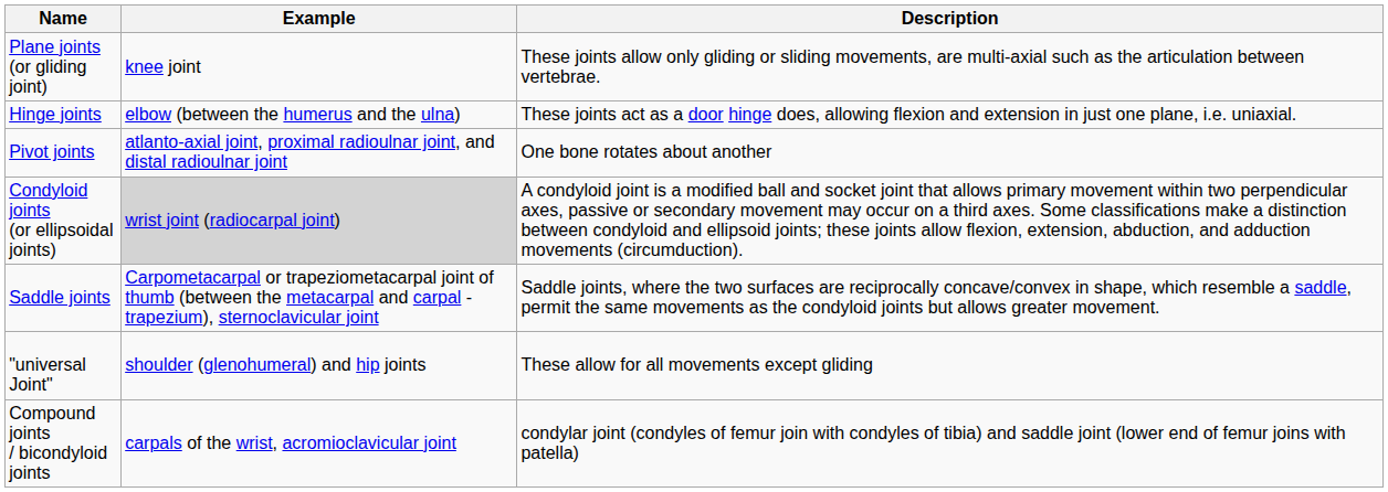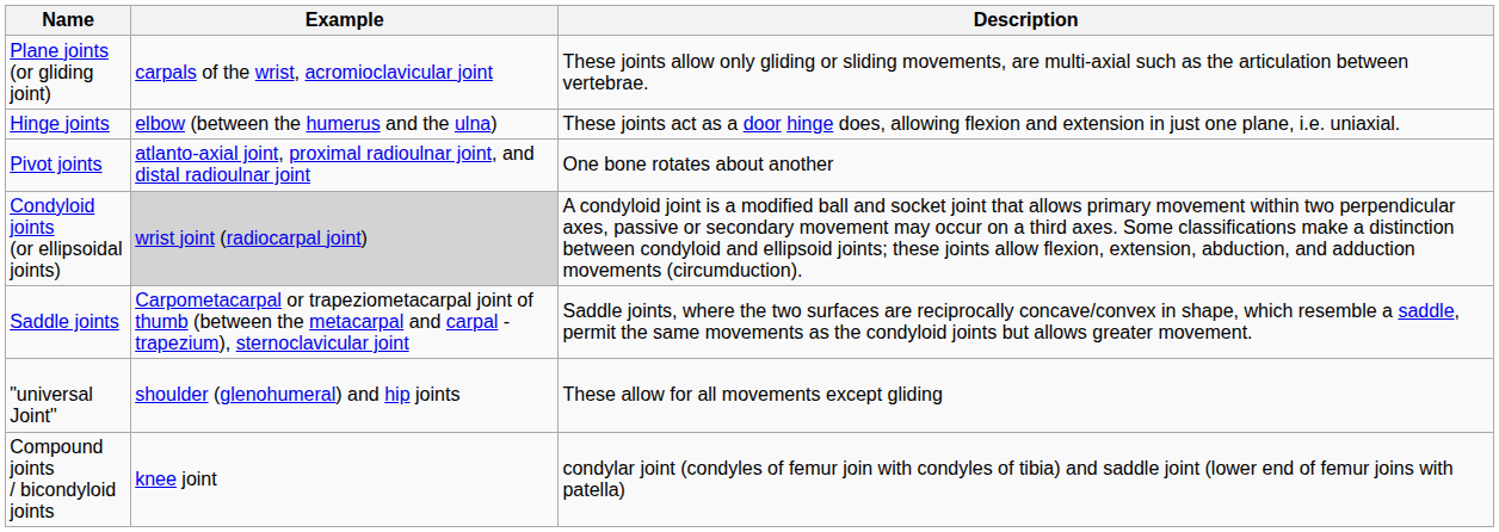 <table class="wikitable">
 <tr>
 <th>Name</th>
 <th>Example</th>
 <th>Description</th>
 </tr>
 <tr>
 <td><a href='#'>Plane joints</a><br>(or gliding joint)</td>
-<td><a href='#'>knee</a> joint</td>
+<td><a href='#'>carpals</a> of the <a href='#'>wrist</a>, <a href='#'>acromioclavicular joint</a></td>
 <td>These joints allow only gliding or sliding movements, are multi-axial such as the articulation between vertebrae.</td>
 </tr>
 <tr>
 <td><a href='#'>Hinge joints</a></td>
 <td><a href='#'>elbow</a> (between the <a href='#'>humerus</a> and the <a href='#'>ulna</a>)</td>
 <td>These joints act as a <a href='#'>door</a> <a href='#'>hinge</a> does, allowing flexion and extension in just one plane, i.e. uniaxial.</td>
 </tr>
 <tr>
 <td><a href='#'>Pivot joints</a></td>
 <td><a href='#'>atlanto-axial joint</a>, <a href='#'>proximal radioulnar joint</a>, and <a href='#'>distal radioulnar joint</a></td>
 <td>One bone rotates about another</td>
 </tr>
 <tr>
 <td><a href='#'>Condyloid joints</a><br>(or ellipsoidal joints)</td>
 <td style="background: lightgrey;"><a href='#'>wrist joint</a> (<a href='#'>radiocarpal joint</a>)</td>
 <td>A condyloid joint is a modified ball and socket joint that allows primary movement within two perpendicular axes, passive or secondary movement may occur on a third axes. Some classifications make a distinction between condyloid and ellipsoid joints; these joints allow flexion, extension, abduction, and adduction movements (circumduction).</td>
 </tr>
 <tr>
 <td><a href='#'>Saddle joints</a></td>
 <td><a href='#'>Carpometacarpal</a> or trapeziometacarpal joint of <a href='#'>thumb</a> (between the <a href='#'>metacarpal</a> and <a href='#'>carpal</a> - <a href='#'>trapezium</a>), <a href='#'>sternoclavicular joint</a></td>
 <td>Saddle joints, where the two surfaces are reciprocally concave/convex in shape, which resemble a <a href='#'>saddle</a>, permit the same movements as the condyloid joints but allows greater movement.</td>
 </tr>
 <tr>
 <td><br>"universal Joint"</td>
 <td><a href='#'>shoulder</a> (<a href='#'>glenohumeral</a>) and <a href='#'>hip</a> joints</td>
 <td>These allow for all movements except gliding</td>
 </tr>
 <tr>
 <td>Compound joints<br>/ bicondyloid joints</td>
-<td><a href='#'>carpals</a> of the <a href='#'>wrist</a>, <a href='#'>acromioclavicular joint</a></td>
+<td><a href='#'>knee</a> joint</td>
 <td>condylar joint (condyles of femur join with condyles of tibia) and saddle joint (lower end of femur joins with patella)</td>
 </tr>
 </table>
